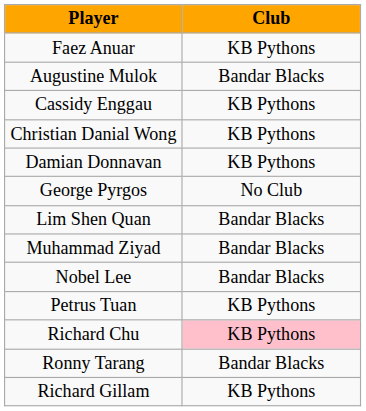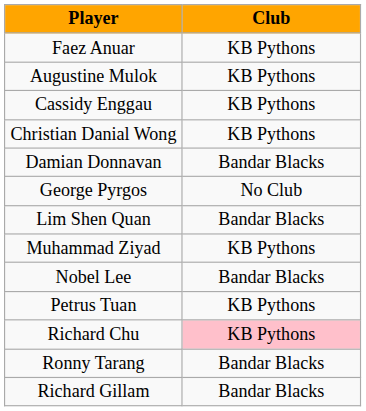 <table class="wikitable" style="text-align:center">
 <tr style="background:orange;">
 <td style="width:150px;"><strong><span>Player</span></strong></td>
 <td style="width:150px;"><strong><span>Club</span></strong></td>
 </tr>
 <tr>
 <td>Faez Anuar</td>
 <td>KB Pythons</td>
 </tr>
 <tr>
 <td>Augustine Mulok</td>
-<td>Bandar Blacks</td>
+<td>KB Pythons</td>
 </tr>
 <tr>
 <td>Cassidy Enggau</td>
 <td>KB Pythons</td>
 </tr>
 <tr>
 <td>Christian Danial Wong</td>
 <td>KB Pythons</td>
 </tr>
 <tr>
 <td>Damian Donnavan</td>
-<td>KB Pythons</td>
+<td>Bandar Blacks</td>
 </tr>
 <tr>
 <td>George Pyrgos</td>
 <td>No Club</td>
 </tr>
 <tr>
 <td>Lim Shen Quan</td>
 <td>Bandar Blacks</td>
 </tr>
 <tr>
 <td>Muhammad Ziyad</td>
-<td>Bandar Blacks</td>
+<td>KB Pythons</td>
 </tr>
 <tr>
 <td>Nobel Lee</td>
 <td>Bandar Blacks</td>
 </tr>
 <tr>
 <td>Petrus Tuan</td>
 <td>KB Pythons</td>
 </tr>
 <tr>
 <td>Richard Chu</td>
 <td style="background: pink;">KB Pythons</td>
 </tr>
 <tr>
 <td>Ronny Tarang</td>
 <td>Bandar Blacks</td>
 </tr>
 <tr>
 <td>Richard Gillam</td>
-<td>KB Pythons</td>
+<td>Bandar Blacks</td>
 </tr>
 </table>
